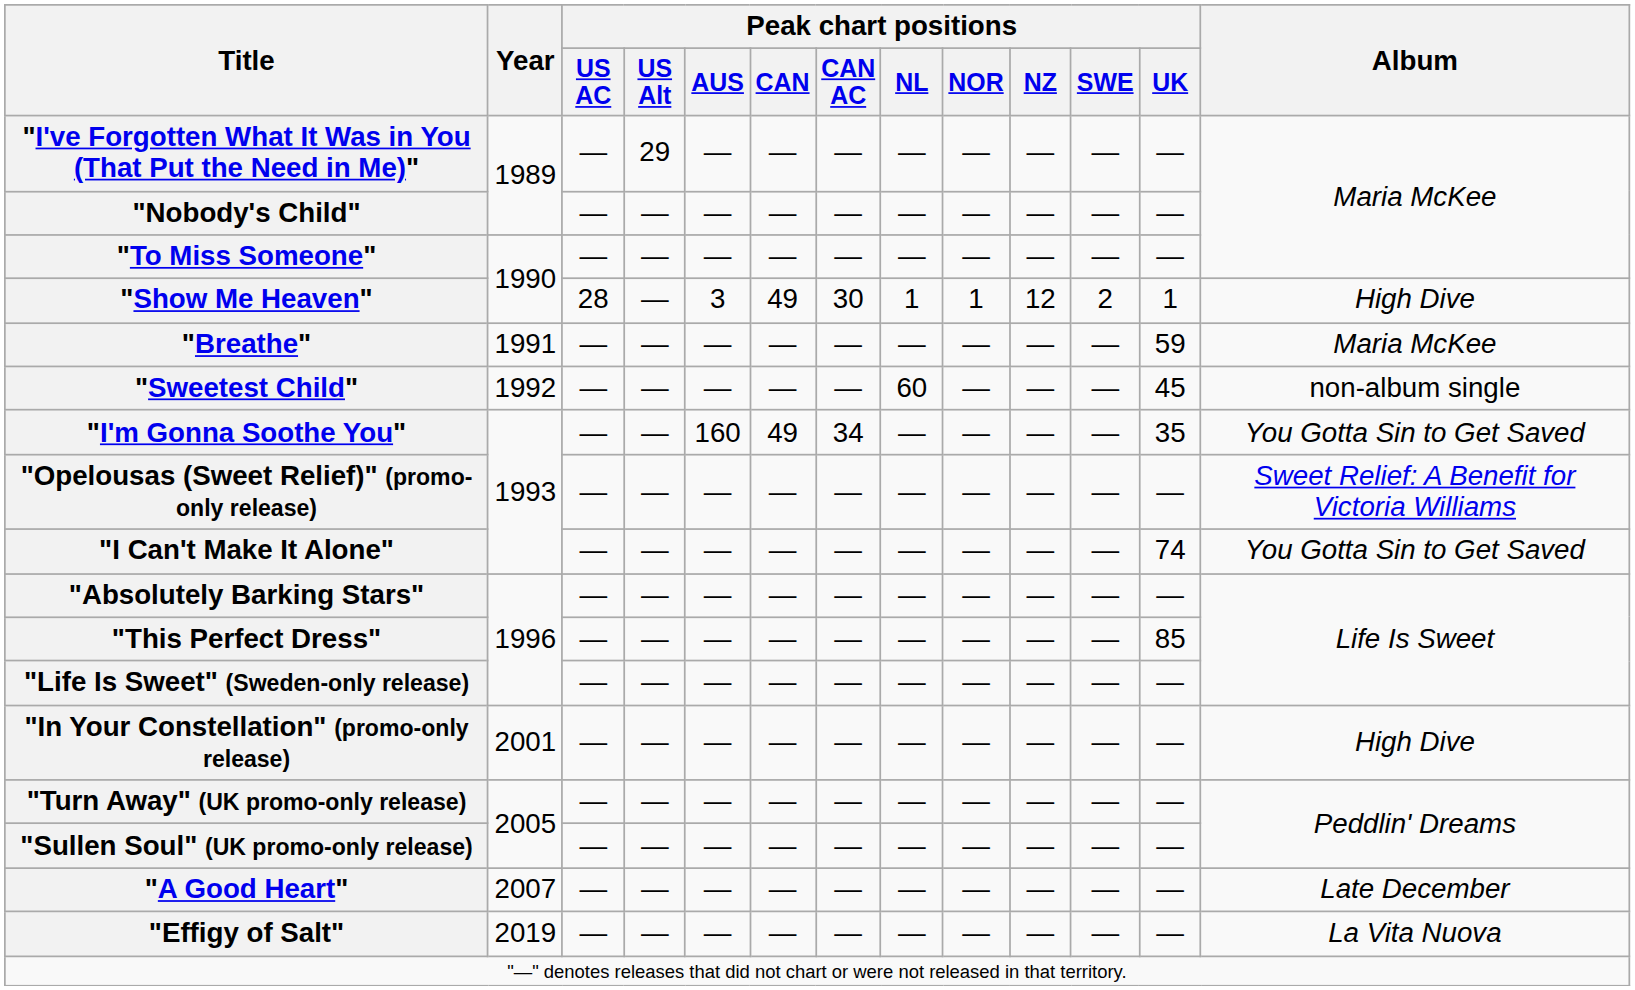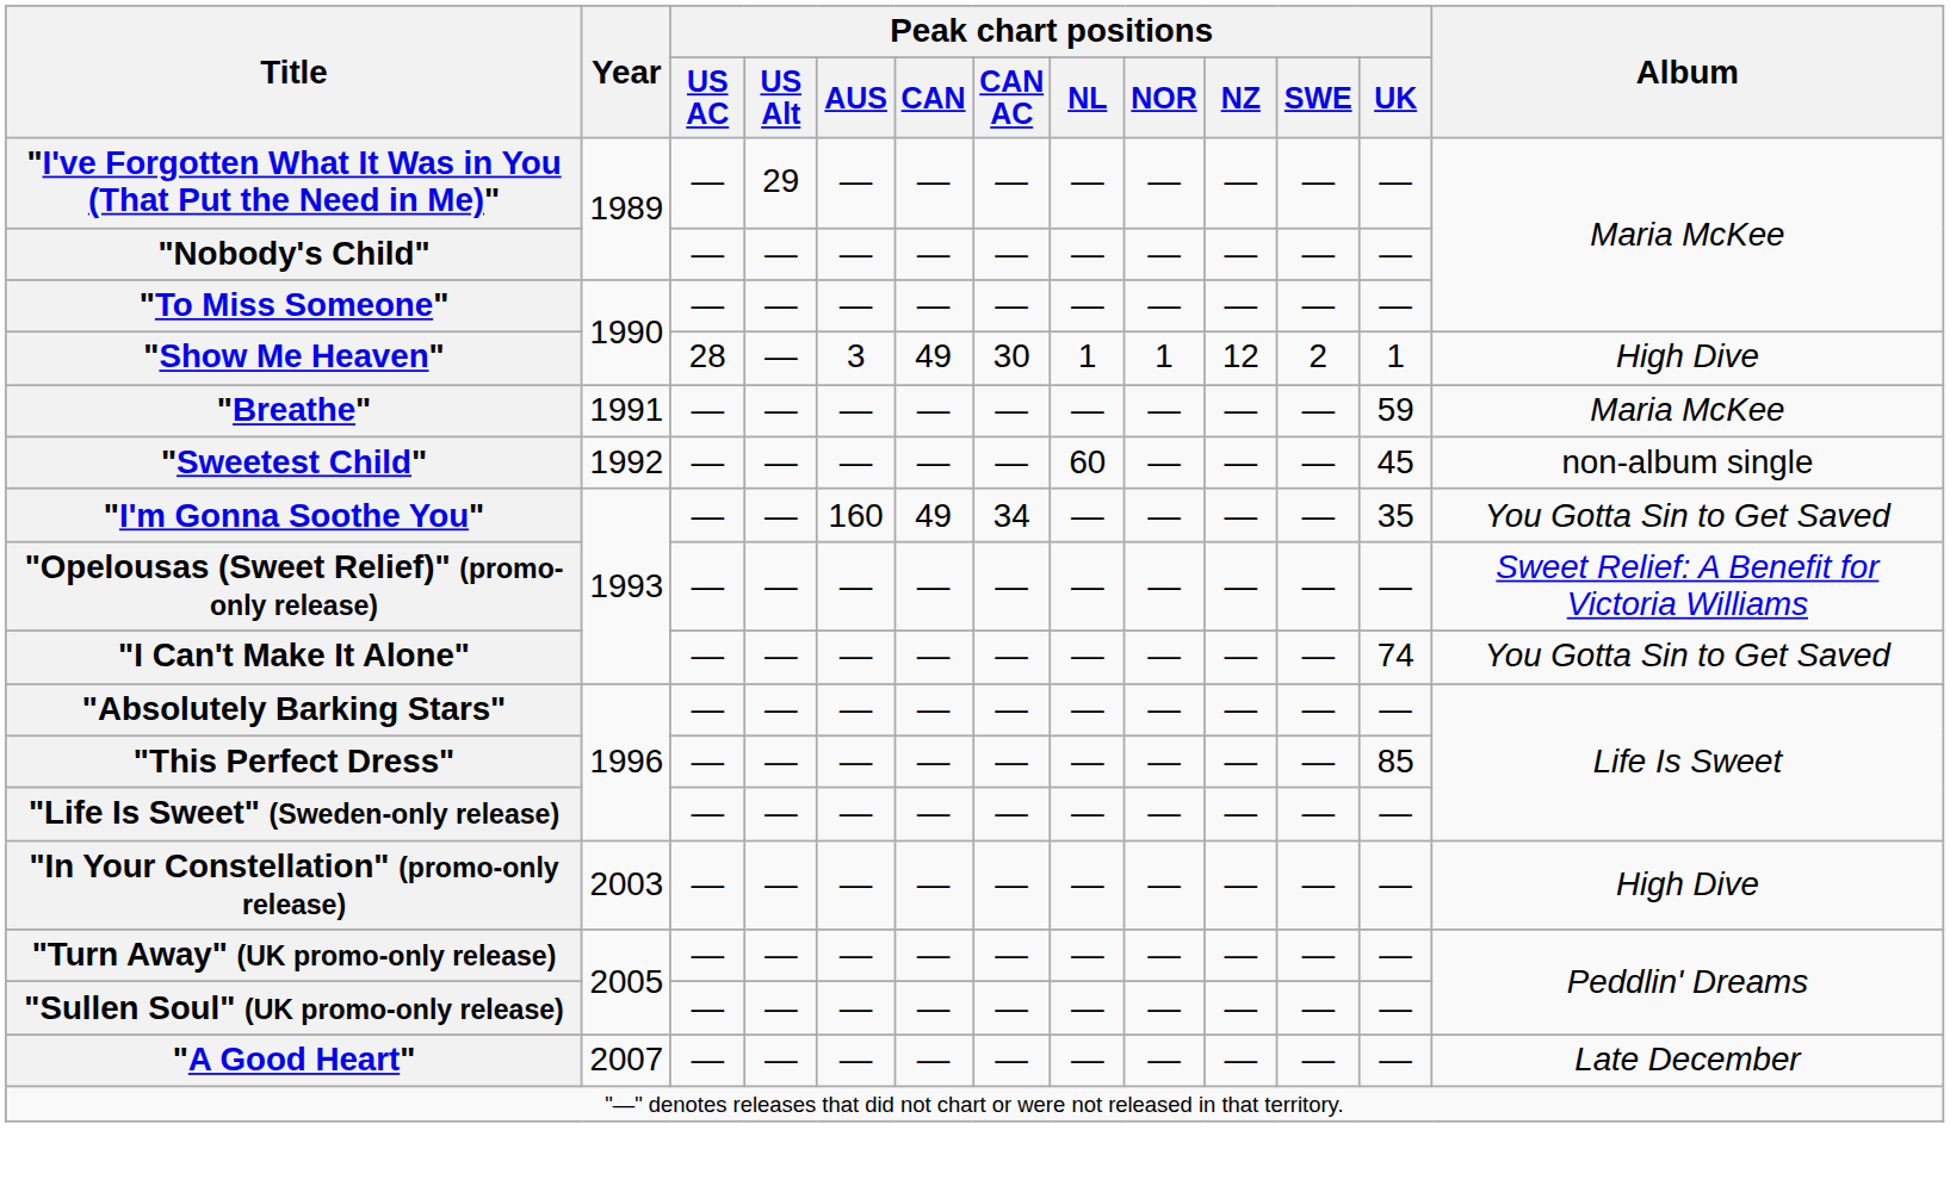 <table class="wikitable plainrowheaders" style="text-align:center;">
 <tr>
 <th rowspan="2" scope="col" style="width:17em;">Title</th>
 <th rowspan="2" scope="col" style="width:2em;">Year</th>
 <th colspan="10">Peak chart positions</th>
 <th rowspan="2" style="width:15em;">Album</th>
 </tr>
 <tr>
 <th scope="col" style="width:2em;font-size:90%;"><a href='#'>US AC</a><br></th>
 <th scope="col" style="width:2em;font-size:90%;"><a href='#'>US Alt</a><br></th>
 <th scope="col" style="width:2em;font-size:90%;"><a href='#'>AUS</a><br></th>
 <th scope="col" style="width:2em;font-size:90%;"><a href='#'>CAN</a><br></th>
 <th scope="col" style="width:2em;font-size:90%;"><a href='#'>CAN AC</a><br></th>
 <th scope="col" style="width:2em;font-size:90%;"><a href='#'>NL</a><br></th>
 <th scope="col" style="width:2em;font-size:90%;"><a href='#'>NOR</a><br></th>
 <th scope="col" style="width:2em;font-size:90%;"><a href='#'>NZ</a><br></th>
 <th scope="col" style="width:2em;font-size:90%;"><a href='#'>SWE</a><br></th>
 <th scope="col" style="width:2em;font-size:90%;"><a href='#'>UK</a><br></th>
 </tr>
 <tr>
 <th scope="row">"<a href='#'>I've Forgotten What It Was in You (That Put the Need in Me)</a>"</th>
 <td rowspan="2">1989</td>
 <td>—</td>
 <td>29</td>
 <td>—</td>
 <td>—</td>
 <td>—</td>
 <td>—</td>
 <td>—</td>
 <td>—</td>
 <td>—</td>
 <td>—</td>
 <td rowspan="3"><em>Maria McKee</em></td>
 </tr>
 <tr>
 <th scope="row">"Nobody's Child"</th>
 <td>—</td>
 <td>—</td>
 <td>—</td>
 <td>—</td>
 <td>—</td>
 <td>—</td>
 <td>—</td>
 <td>—</td>
 <td>—</td>
 <td>—</td>
 </tr>
 <tr>
 <th scope="row">"<a href='#'>To Miss Someone</a>"</th>
 <td rowspan="2">1990</td>
 <td>—</td>
 <td>—</td>
 <td>—</td>
 <td>—</td>
 <td>—</td>
 <td>—</td>
 <td>—</td>
 <td>—</td>
 <td>—</td>
 <td>—</td>
 </tr>
 <tr>
 <th scope="row">"<a href='#'>Show Me Heaven</a>"</th>
 <td>28</td>
 <td>—</td>
 <td>3</td>
 <td>49</td>
 <td>30</td>
 <td>1</td>
 <td>1</td>
 <td>12</td>
 <td>2</td>
 <td>1</td>
 <td><em>High Dive</em></td>
 </tr>
 <tr>
 <th scope="row">"<a href='#'>Breathe</a>"</th>
 <td>1991</td>
 <td>—</td>
 <td>—</td>
 <td>—</td>
 <td>—</td>
 <td>—</td>
 <td>—</td>
 <td>—</td>
 <td>—</td>
 <td>—</td>
 <td>59</td>
 <td><em>Maria McKee</em></td>
 </tr>
 <tr>
 <th scope="row">"<a href='#'>Sweetest Child</a>"</th>
 <td>1992</td>
 <td>—</td>
 <td>—</td>
 <td>—</td>
 <td>—</td>
 <td>—</td>
 <td>60</td>
 <td>—</td>
 <td>—</td>
 <td>—</td>
 <td>45</td>
 <td>non-album single</td>
 </tr>
 <tr>
 <th scope="row">"<a href='#'>I'm Gonna Soothe You</a>"</th>
 <td rowspan="3">1993</td>
 <td>—</td>
 <td>—</td>
 <td>160</td>
 <td>49</td>
 <td>34</td>
 <td>—</td>
 <td>—</td>
 <td>—</td>
 <td>—</td>
 <td>35</td>
 <td><em>You Gotta Sin to Get Saved</em></td>
 </tr>
 <tr>
 <th scope="row">"Opelousas (Sweet Relief)" <small>(promo-only release)</small></th>
 <td>—</td>
 <td>—</td>
 <td>—</td>
 <td>—</td>
 <td>—</td>
 <td>—</td>
 <td>—</td>
 <td>—</td>
 <td>—</td>
 <td>—</td>
 <td><em><a href='#'>Sweet Relief: A Benefit for Victoria Williams</a></em></td>
 </tr>
 <tr>
 <th scope="row">"I Can't Make It Alone"</th>
 <td>—</td>
 <td>—</td>
 <td>—</td>
 <td>—</td>
 <td>—</td>
 <td>—</td>
 <td>—</td>
 <td>—</td>
 <td>—</td>
 <td>74</td>
 <td><em>You Gotta Sin to Get Saved</em></td>
 </tr>
 <tr>
 <th scope="row">"Absolutely Barking Stars"</th>
 <td rowspan="3">1996</td>
 <td>—</td>
 <td>—</td>
 <td>—</td>
 <td>—</td>
 <td>—</td>
 <td>—</td>
 <td>—</td>
 <td>—</td>
 <td>—</td>
 <td>—</td>
 <td rowspan="3"><em>Life Is Sweet</em></td>
 </tr>
 <tr>
 <th scope="row">"This Perfect Dress"</th>
 <td>—</td>
 <td>—</td>
 <td>—</td>
 <td>—</td>
 <td>—</td>
 <td>—</td>
 <td>—</td>
 <td>—</td>
 <td>—</td>
 <td>85</td>
 </tr>
 <tr>
 <th scope="row">"Life Is Sweet" <small>(Sweden-only release)</small></th>
 <td>—</td>
 <td>—</td>
 <td>—</td>
 <td>—</td>
 <td>—</td>
 <td>—</td>
 <td>—</td>
 <td>—</td>
 <td>—</td>
 <td>—</td>
 </tr>
 <tr>
 <th scope="row">"In Your Constellation" <small>(promo-only release)</small></th>
-<td>2001</td>
+<td>2003</td>
 <td>—</td>
 <td>—</td>
 <td>—</td>
 <td>—</td>
 <td>—</td>
 <td>—</td>
 <td>—</td>
 <td>—</td>
 <td>—</td>
 <td>—</td>
 <td><em>High Dive</em></td>
 </tr>
 <tr>
 <th scope="row">"Turn Away" <small>(UK promo-only release)</small></th>
 <td rowspan="2">2005</td>
 <td>—</td>
 <td>—</td>
 <td>—</td>
 <td>—</td>
 <td>—</td>
 <td>—</td>
 <td>—</td>
 <td>—</td>
 <td>—</td>
 <td>—</td>
 <td rowspan="2"><em>Peddlin' Dreams</em></td>
 </tr>
 <tr>
 <th scope="row">"Sullen Soul" <small>(UK promo-only release)</small></th>
 <td>—</td>
 <td>—</td>
 <td>—</td>
 <td>—</td>
 <td>—</td>
 <td>—</td>
 <td>—</td>
 <td>—</td>
 <td>—</td>
 <td>—</td>
 </tr>
 <tr>
 <th scope="row">"<a href='#'>A Good Heart</a>"</th>
 <td>2007</td>
 <td>—</td>
 <td>—</td>
 <td>—</td>
 <td>—</td>
 <td>—</td>
 <td>—</td>
 <td>—</td>
 <td>—</td>
 <td>—</td>
 <td>—</td>
 <td><em>Late December</em></td>
 </tr>
 <tr>
-<th scope="row">"Effigy of Salt"</th>
-<td>2019</td>
-<td>—</td>
-<td>—</td>
-<td>—</td>
-<td>—</td>
-<td>—</td>
-<td>—</td>
-<td>—</td>
-<td>—</td>
-<td>—</td>
-<td>—</td>
-<td><em>La Vita Nuova</em></td>
-</tr>
-<tr>
 <td colspan="13" style="font-size:8pt">"—" denotes releases that did not chart or were not released in that territory.</td>
 </tr>
 </table>
